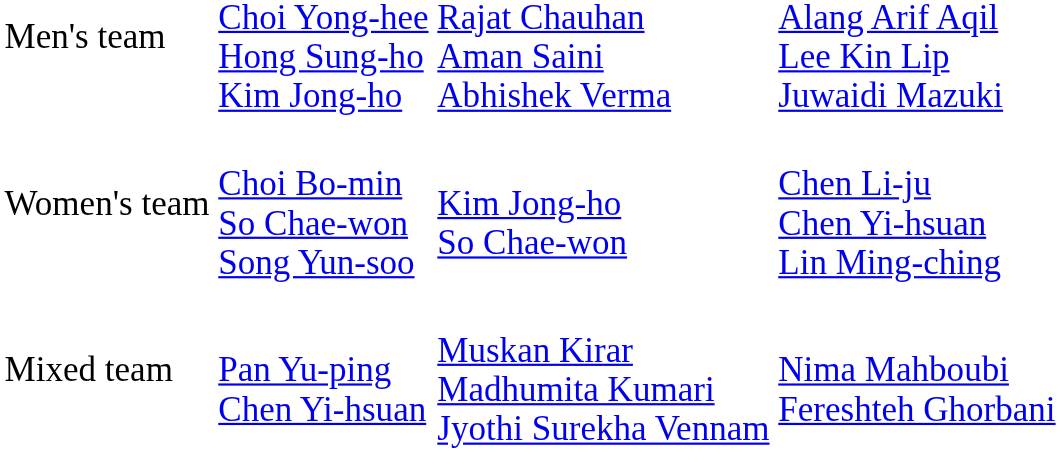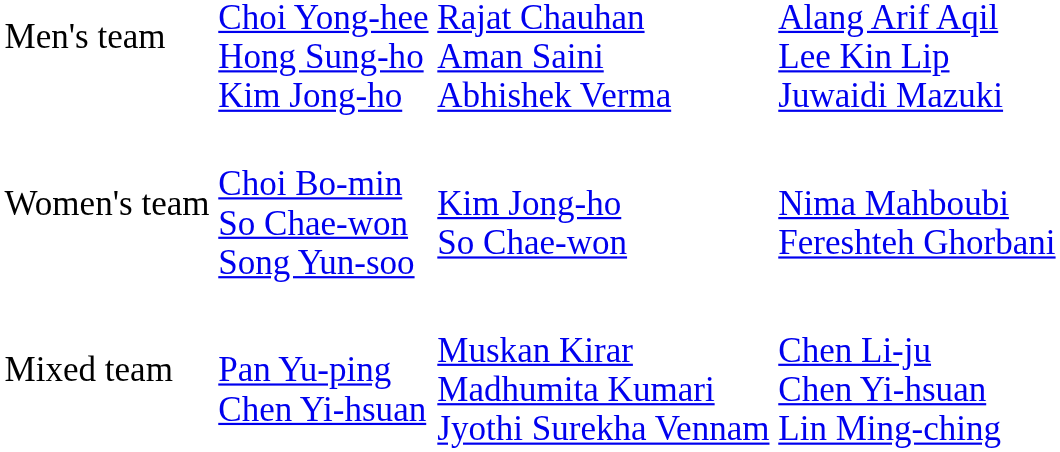 <table>
 <tr>
 <td>Men's team<br></td>
 <td><br><a href='#'>Choi Yong-hee</a><br><a href='#'>Hong Sung-ho</a><br><a href='#'>Kim Jong-ho</a></td>
 <td><br><a href='#'>Rajat Chauhan</a><br><a href='#'>Aman Saini</a><br><a href='#'>Abhishek Verma</a></td>
 <td><br><a href='#'>Alang Arif Aqil</a><br><a href='#'>Lee Kin Lip</a><br><a href='#'>Juwaidi Mazuki</a></td>
 </tr>
 <tr>
 <td>Women's team<br></td>
 <td><br><a href='#'>Choi Bo-min</a><br><a href='#'>So Chae-won</a><br><a href='#'>Song Yun-soo</a></td>
 <td><br><a href='#'>Kim Jong-ho</a><br><a href='#'>So Chae-won</a></td>
-<td><br><a href='#'>Chen Li-ju</a><br><a href='#'>Chen Yi-hsuan</a><br><a href='#'>Lin Ming-ching</a></td>
+<td><br><a href='#'>Nima Mahboubi</a><br><a href='#'>Fereshteh Ghorbani</a></td>
 </tr>
 <tr>
 <td>Mixed team<br></td>
 <td><br><a href='#'>Pan Yu-ping</a><br><a href='#'>Chen Yi-hsuan</a></td>
 <td><br><a href='#'>Muskan Kirar</a><br><a href='#'>Madhumita Kumari</a><br><a href='#'>Jyothi Surekha Vennam</a></td>
-<td><br><a href='#'>Nima Mahboubi</a><br><a href='#'>Fereshteh Ghorbani</a></td>
+<td><br><a href='#'>Chen Li-ju</a><br><a href='#'>Chen Yi-hsuan</a><br><a href='#'>Lin Ming-ching</a></td>
 </tr>
 </table>
